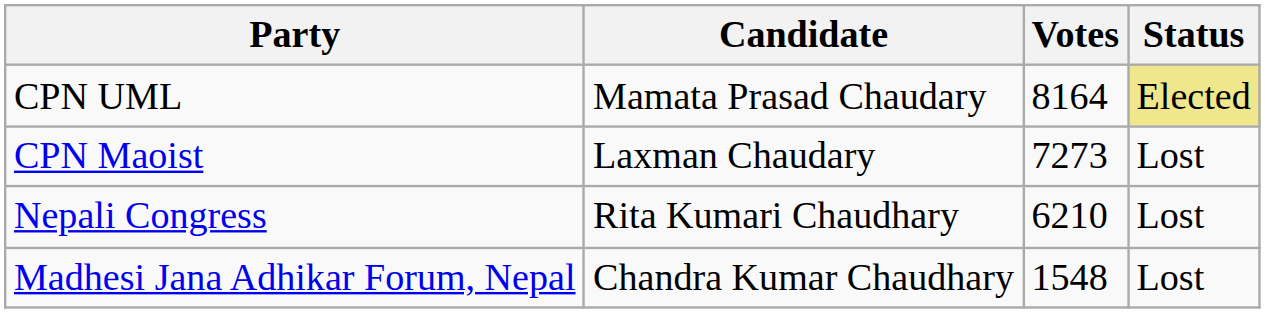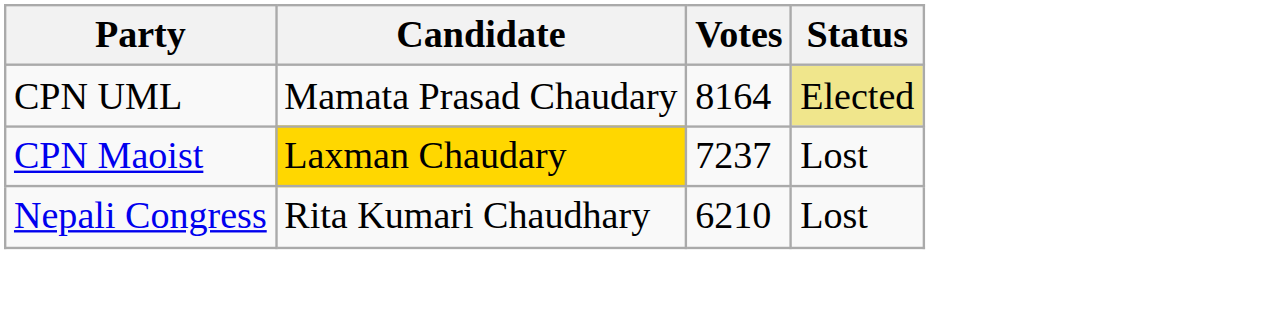 <table class="wikitable">
 <tr>
 <th>Party</th>
 <th>Candidate</th>
 <th>Votes</th>
 <th>Status</th>
 </tr>
 <tr>
 <td>CPN UML</td>
 <td>Mamata Prasad Chaudary</td>
 <td>8164</td>
 <td style="background: khaki;">Elected</td>
 </tr>
 <tr>
 <td><a href='#'>CPN Maoist</a></td>
-<td>Laxman Chaudary</td>
-<td>7273</td>
+<td style="background: gold;">Laxman Chaudary</td>
+<td>7237</td>
 <td>Lost</td>
 </tr>
 <tr>
 <td><a href='#'>Nepali Congress</a></td>
 <td>Rita Kumari Chaudhary</td>
 <td>6210</td>
 <td>Lost</td>
 </tr>
-<tr>
-<td><a href='#'>Madhesi Jana Adhikar Forum, Nepal</a></td>
-<td>Chandra Kumar Chaudhary</td>
-<td>1548</td>
-<td>Lost</td>
-</tr>
 </table>
